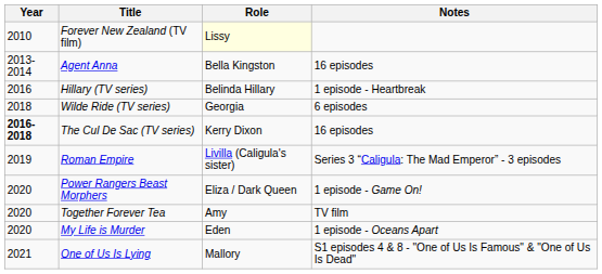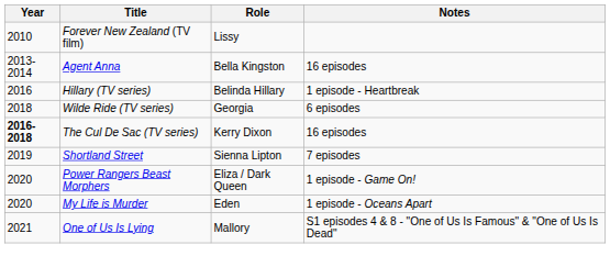 <table class="wikitable sortable">
 <tr>
 <th scope="col">Year</th>
 <th scope="col">Title</th>
 <th scope="col">Role</th>
 <th scope="col" class="unsortable">Notes</th>
 </tr>
 <tr>
 <td>2010</td>
 <td><em> Forever New Zealand</em> (TV film)</td>
-<td style="background: lightyellow;">Lissy</td>
+<td>Lissy</td>
 </tr>
 <tr>
 <td>2013-2014</td>
 <td><em><a href='#'>Agent Anna </a></em></td>
 <td>Bella Kingston</td>
 <td>16 episodes</td>
 </tr>
 <tr>
 <td>2016</td>
 <td><em> Hillary (TV series) </em></td>
 <td>Belinda Hillary</td>
 <td>1 episode - Heartbreak</td>
 </tr>
 <tr>
 <td>2018</td>
 <td><em>Wilde Ride (TV series) </em></td>
 <td>Georgia</td>
 <td>6 episodes</td>
 </tr>
 <tr>
 <td><strong>2016-2018</strong></td>
 <td><em> The Cul De Sac (TV series) </em></td>
 <td>Kerry Dixon</td>
 <td>16 episodes</td>
 </tr>
 <tr>
 <td>2019</td>
-<td><em><a href='#'>Roman Empire</a></em></td>
-<td><a href='#'>Livilla</a> (Caligula's sister)</td>
-<td>Series 3 “<a href='#'>Caligula</a>: The Mad Emperor” - 3 episodes</td>
+<td><em><a href='#'>Shortland Street</a></em> </td>
+<td>Sienna Lipton</td>
+<td>7 episodes</td>
 </tr>
 <tr>
 <td>2020</td>
 <td><em><a href='#'>Power Rangers Beast Morphers </a></em></td>
 <td>Eliza / Dark Queen</td>
 <td>1 episode - <em>Game On!</em></td>
-</tr>
-<tr>
-<td>2020</td>
-<td><em>Together Forever Tea</em></td>
-<td>Amy</td>
-<td>TV film</td>
 </tr>
 <tr>
 <td>2020</td>
 <td><em><a href='#'>My Life is Murder</a></em></td>
 <td>Eden</td>
 <td>1 episode - <em>Oceans Apart</em></td>
 </tr>
 <tr>
 <td>2021</td>
 <td><em><a href='#'>One of Us Is Lying</a></em></td>
 <td>Mallory</td>
 <td>S1 episodes 4 & 8 - "One of Us Is Famous" & "One of Us Is Dead"</td>
 </tr>
 </table>
